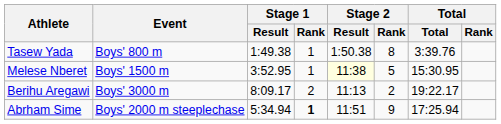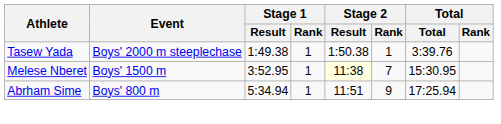 <table class="wikitable" style="font-size:90%">
 <tr>
 <th rowspan=2>Athlete</th>
 <th rowspan=2>Event</th>
 <th colspan=2>Stage 1</th>
 <th colspan=2>Stage 2</th>
 <th colspan=2>Total</th>
 </tr>
 <tr style="font-size:95%">
 <th>Result</th>
 <th>Rank</th>
 <th>Result</th>
 <th>Rank</th>
 <th>Total</th>
 <th>Rank</th>
 </tr>
 <tr align=center>
 <td align=left><a href='#'>Tasew Yada</a></td>
-<td align=left><a href='#'>Boys' 800 m</a></td>
+<td align=left><a href='#'>Boys' 2000 m steeplechase</a></td>
 <td>1:49.38</td>
 <td>1</td>
 <td>1:50.38</td>
-<td>8</td>
+<td>1</td>
 <td>3:39.76</td>
 <td></td>
 </tr>
 <tr align=center>
 <td align=left><a href='#'>Melese Nberet</a></td>
 <td align=left><a href='#'>Boys' 1500 m</a></td>
 <td>3:52.95</td>
 <td>1</td>
 <td style="background: lightyellow;">11:38</td>
-<td>5</td>
+<td>7</td>
 <td>15:30.95</td>
 <td></td>
 </tr>
 <tr align=center>
-<td align=left><a href='#'>Berihu Aregawi</a></td>
-<td align=left><a href='#'>Boys' 3000 m</a></td>
-<td>8:09.17</td>
-<td>2</td>
-<td>11:13</td>
-<td>2</td>
-<td>19:22.17</td>
-<td></td>
-</tr>
-<tr align=center>
 <td align=left><a href='#'>Abrham Sime</a></td>
-<td align=left><a href='#'>Boys' 2000 m steeplechase</a></td>
+<td align=left><a href='#'>Boys' 800 m</a></td>
 <td>5:34.94</td>
-<td><strong>1</strong></td>
+<td>1</td>
 <td>11:51</td>
 <td>9</td>
 <td>17:25.94</td>
 <td></td>
 </tr>
 </table>
